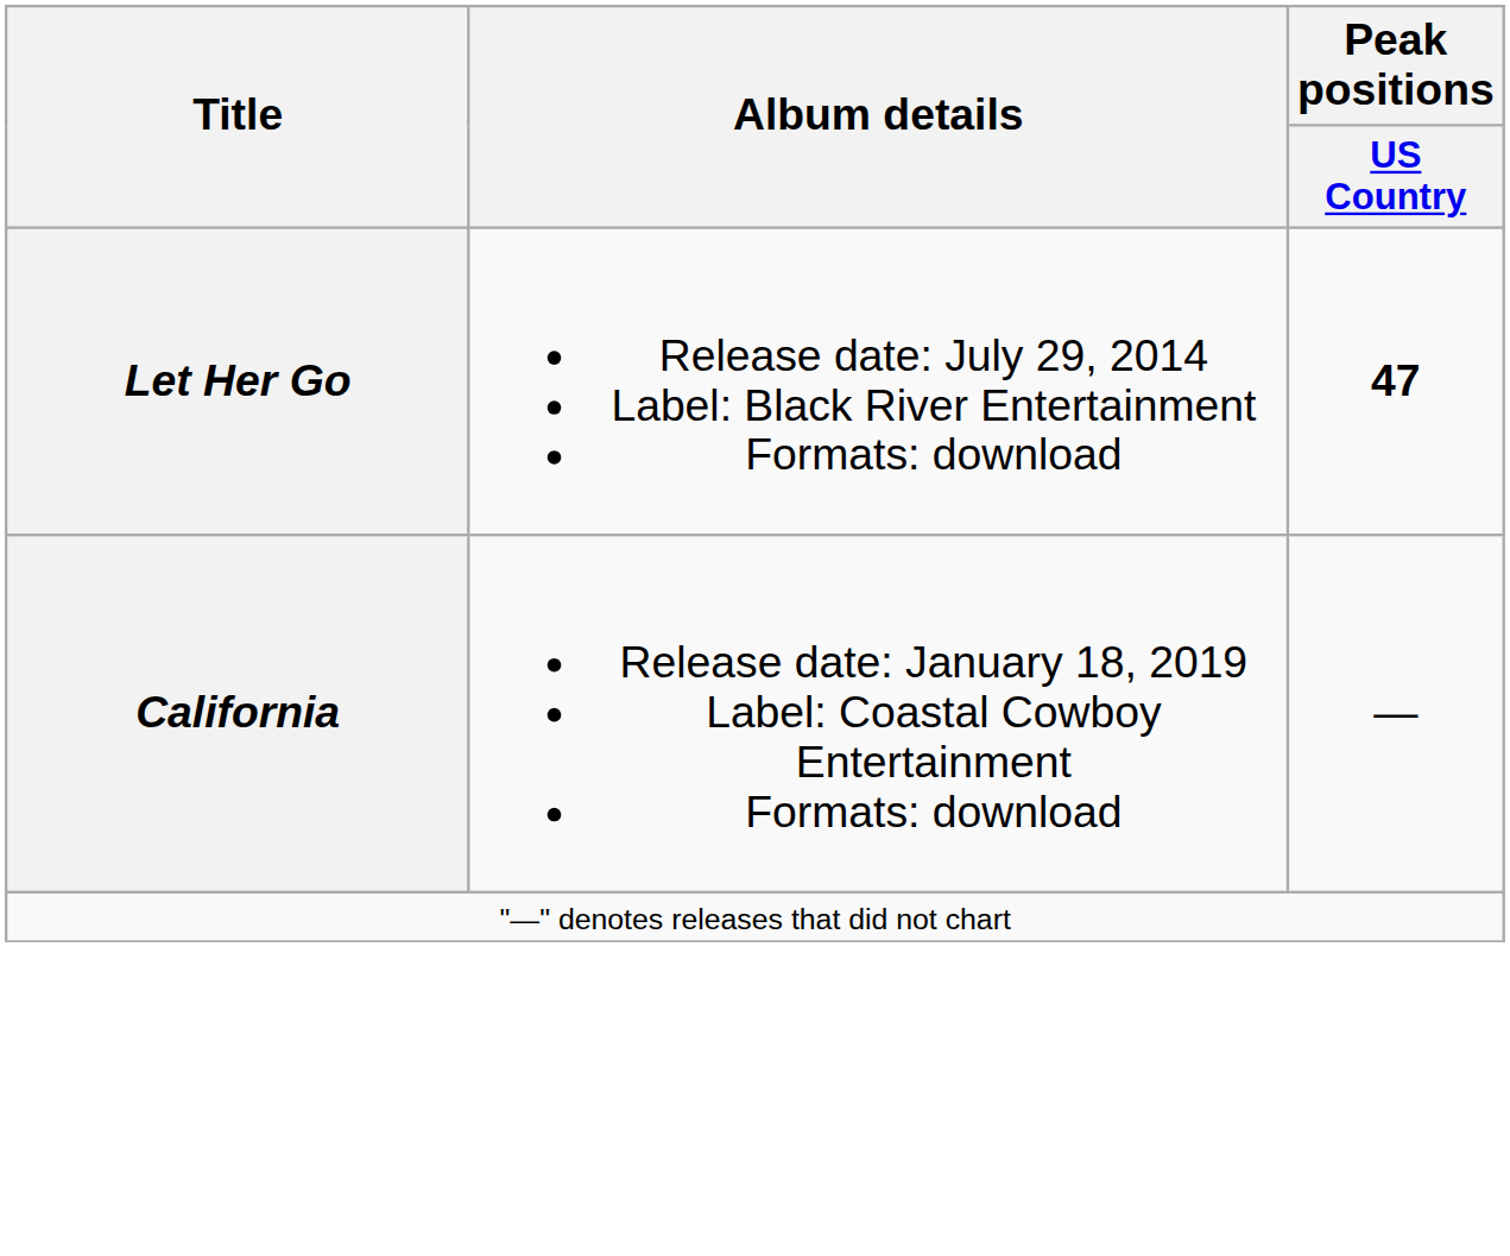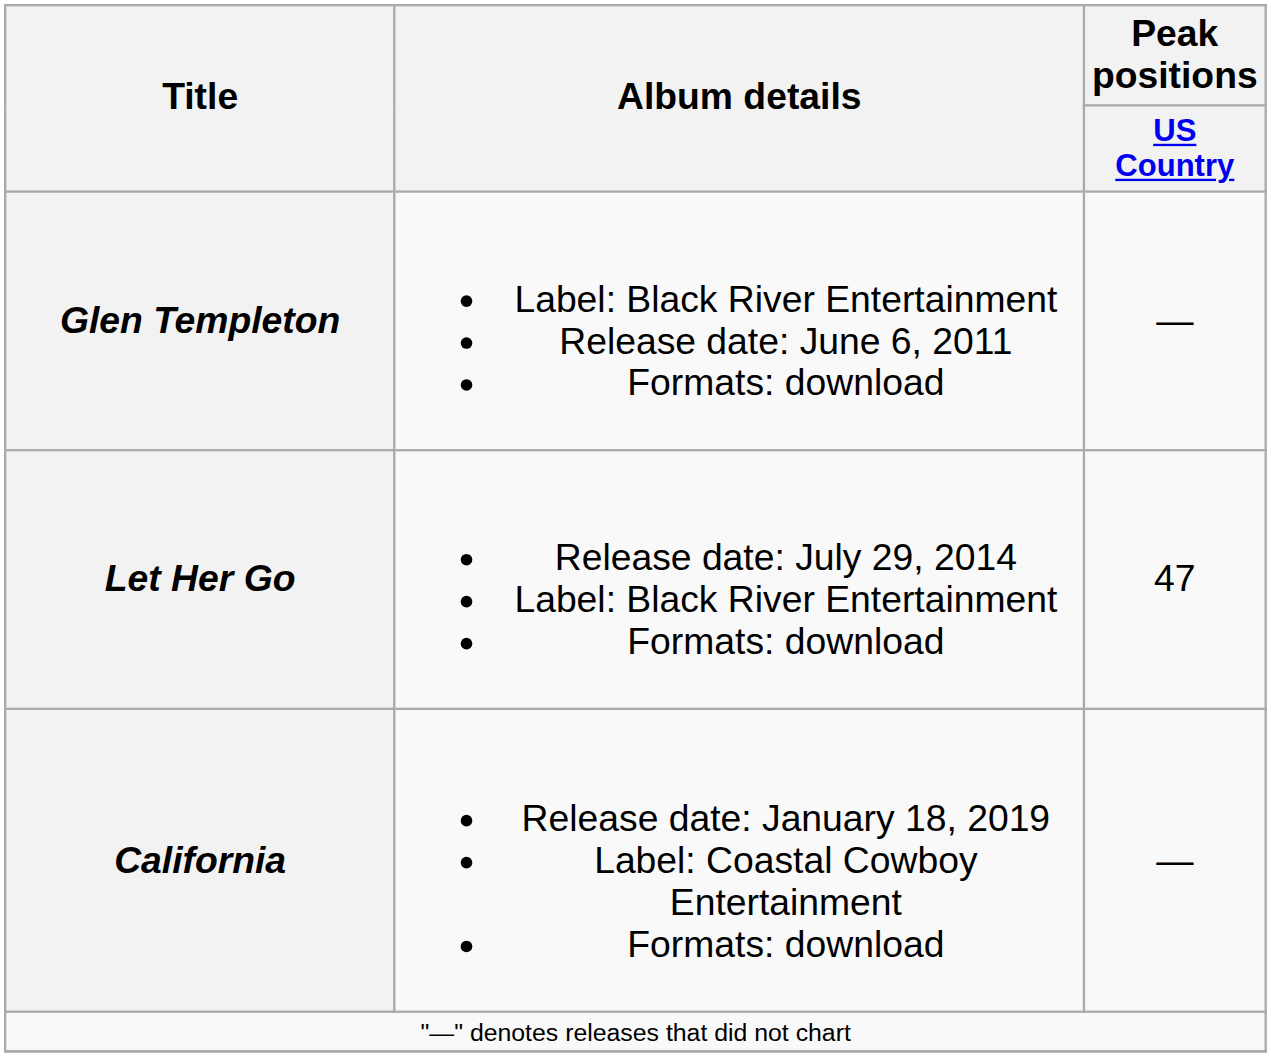 <table class="wikitable plainrowheaders" style="text-align:center;">
 <tr>
 <th rowspan="2" style="width:10em;">Title</th>
 <th rowspan="2" style="width:18em;">Album details</th>
 <th>Peak positions</th>
 </tr>
 <tr style="font-size:smaller;">
 <th width="65"><a href='#'>US Country</a></th>
 </tr>
 <tr>
+<th scope="row"><em>Glen Templeton</em></th>
+<td><br><ul><li>Label: Black River Entertainment</li><li>Release date: June 6, 2011</li><li>Formats: download</li></ul></td>
+<td>—</td>
+</tr>
+<tr>
 <th scope="row"><em>Let Her Go</em></th>
 <td><br><ul><li>Release date: July 29, 2014</li><li>Label: Black River Entertainment</li><li>Formats: download</li></ul></td>
-<td><strong>47</strong></td>
+<td>47</td>
 </tr>
 <tr>
 <th scope="row"><em>California</em></th>
 <td><br><ul><li>Release date: January 18, 2019</li><li>Label: Coastal Cowboy Entertainment</li><li>Formats: download</li></ul></td>
 <td>—</td>
 </tr>
 <tr>
 <td colspan="3" style="font-size:8pt">"—" denotes releases that did not chart</td>
 </tr>
 <tr>
 </tr>
 </table>
